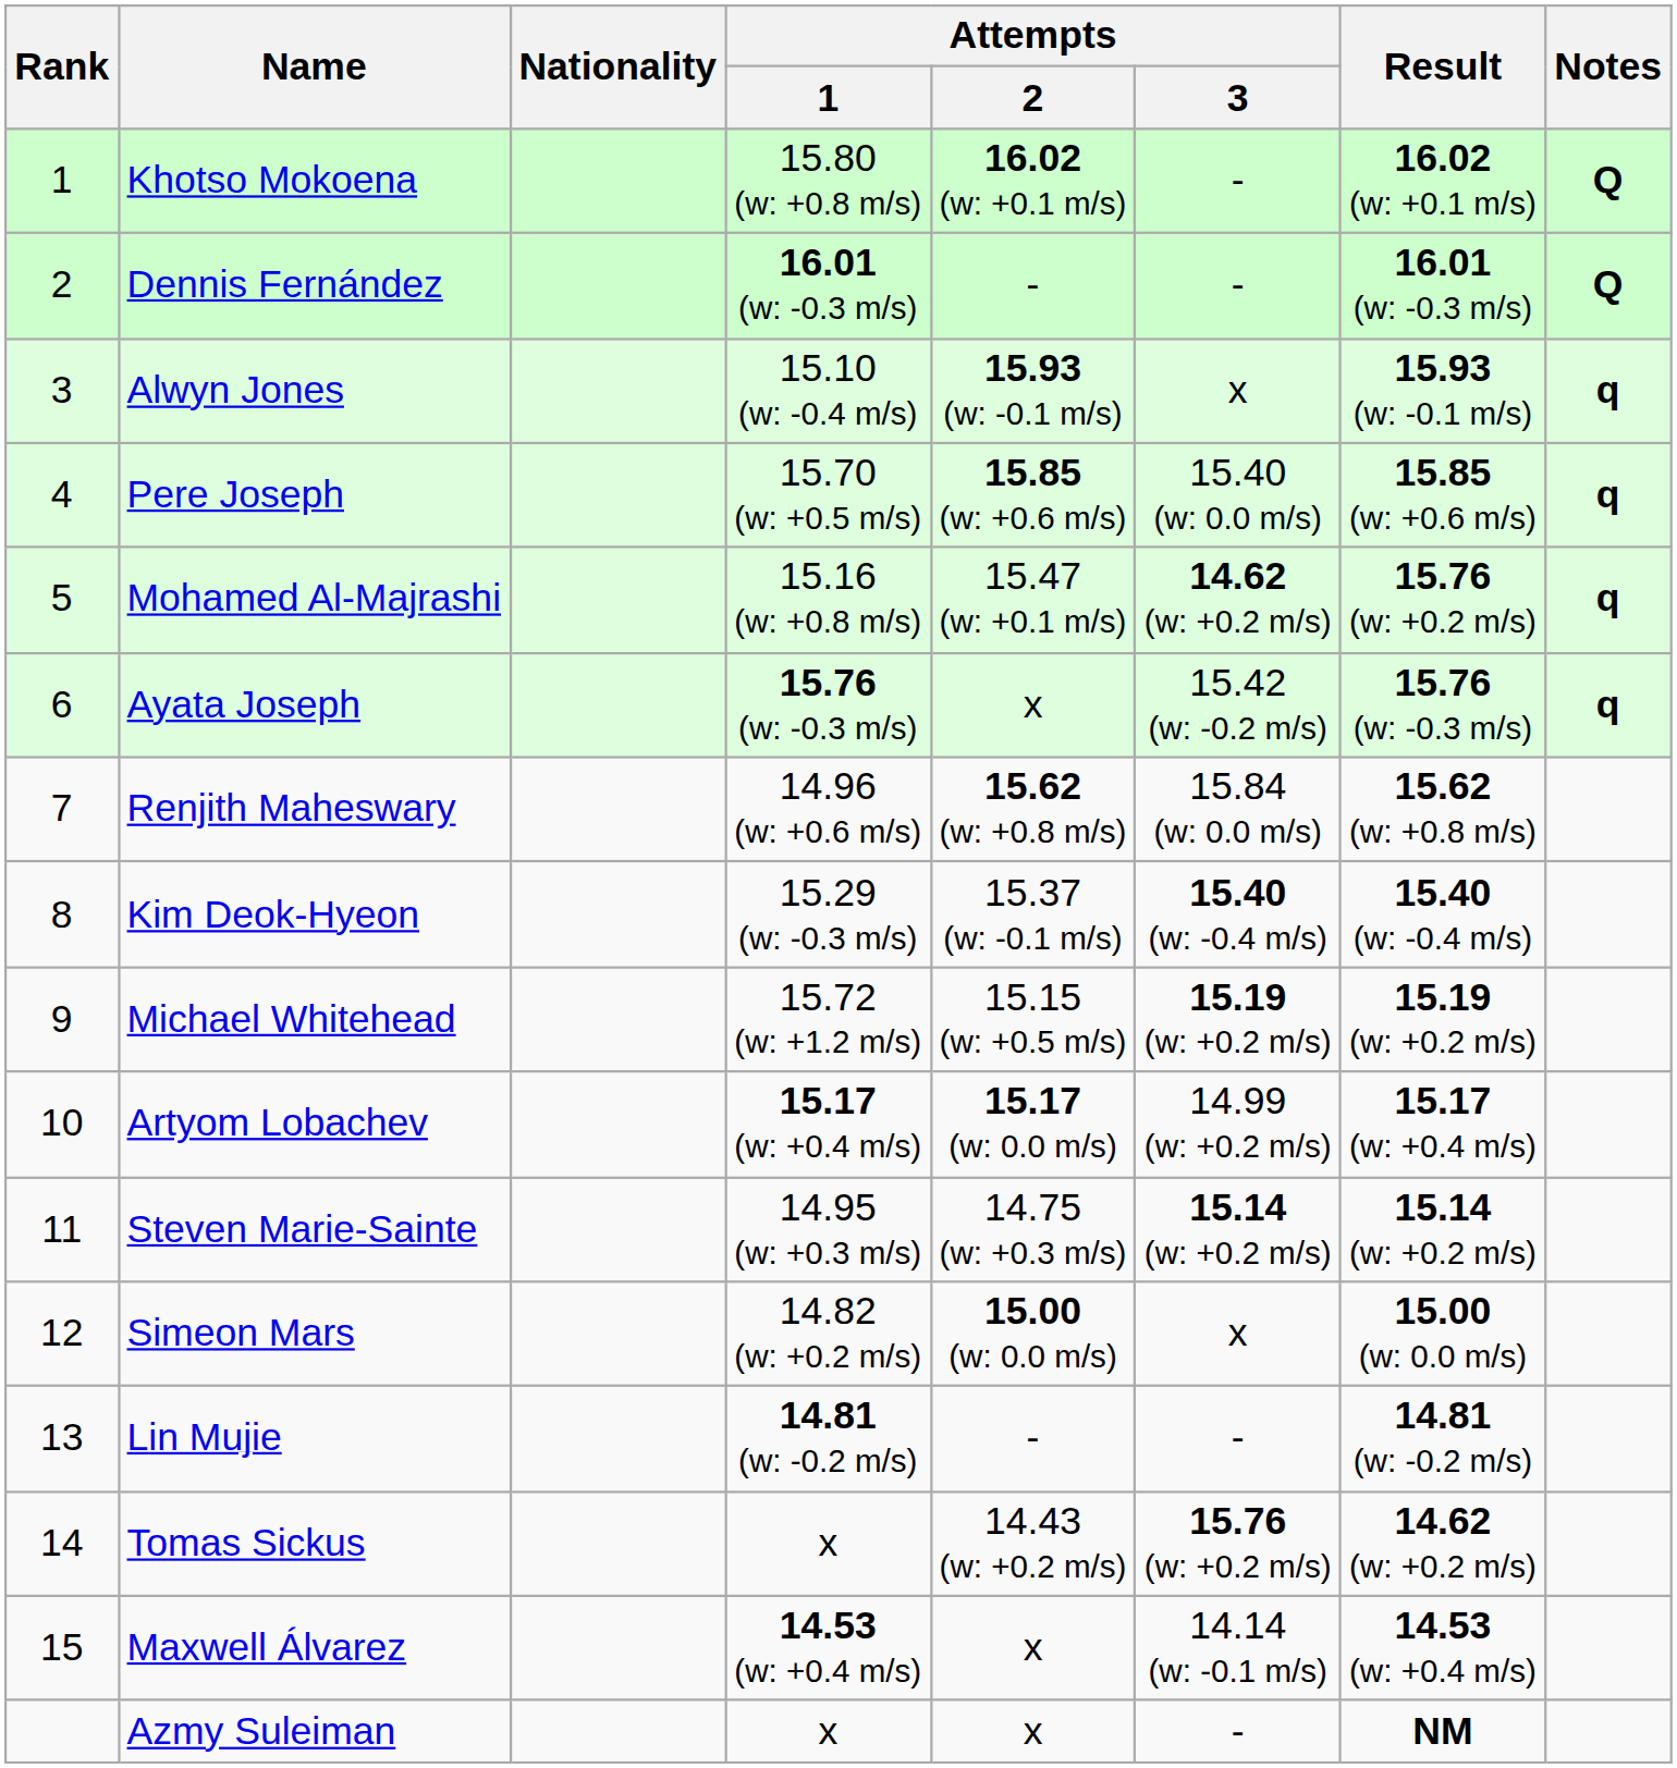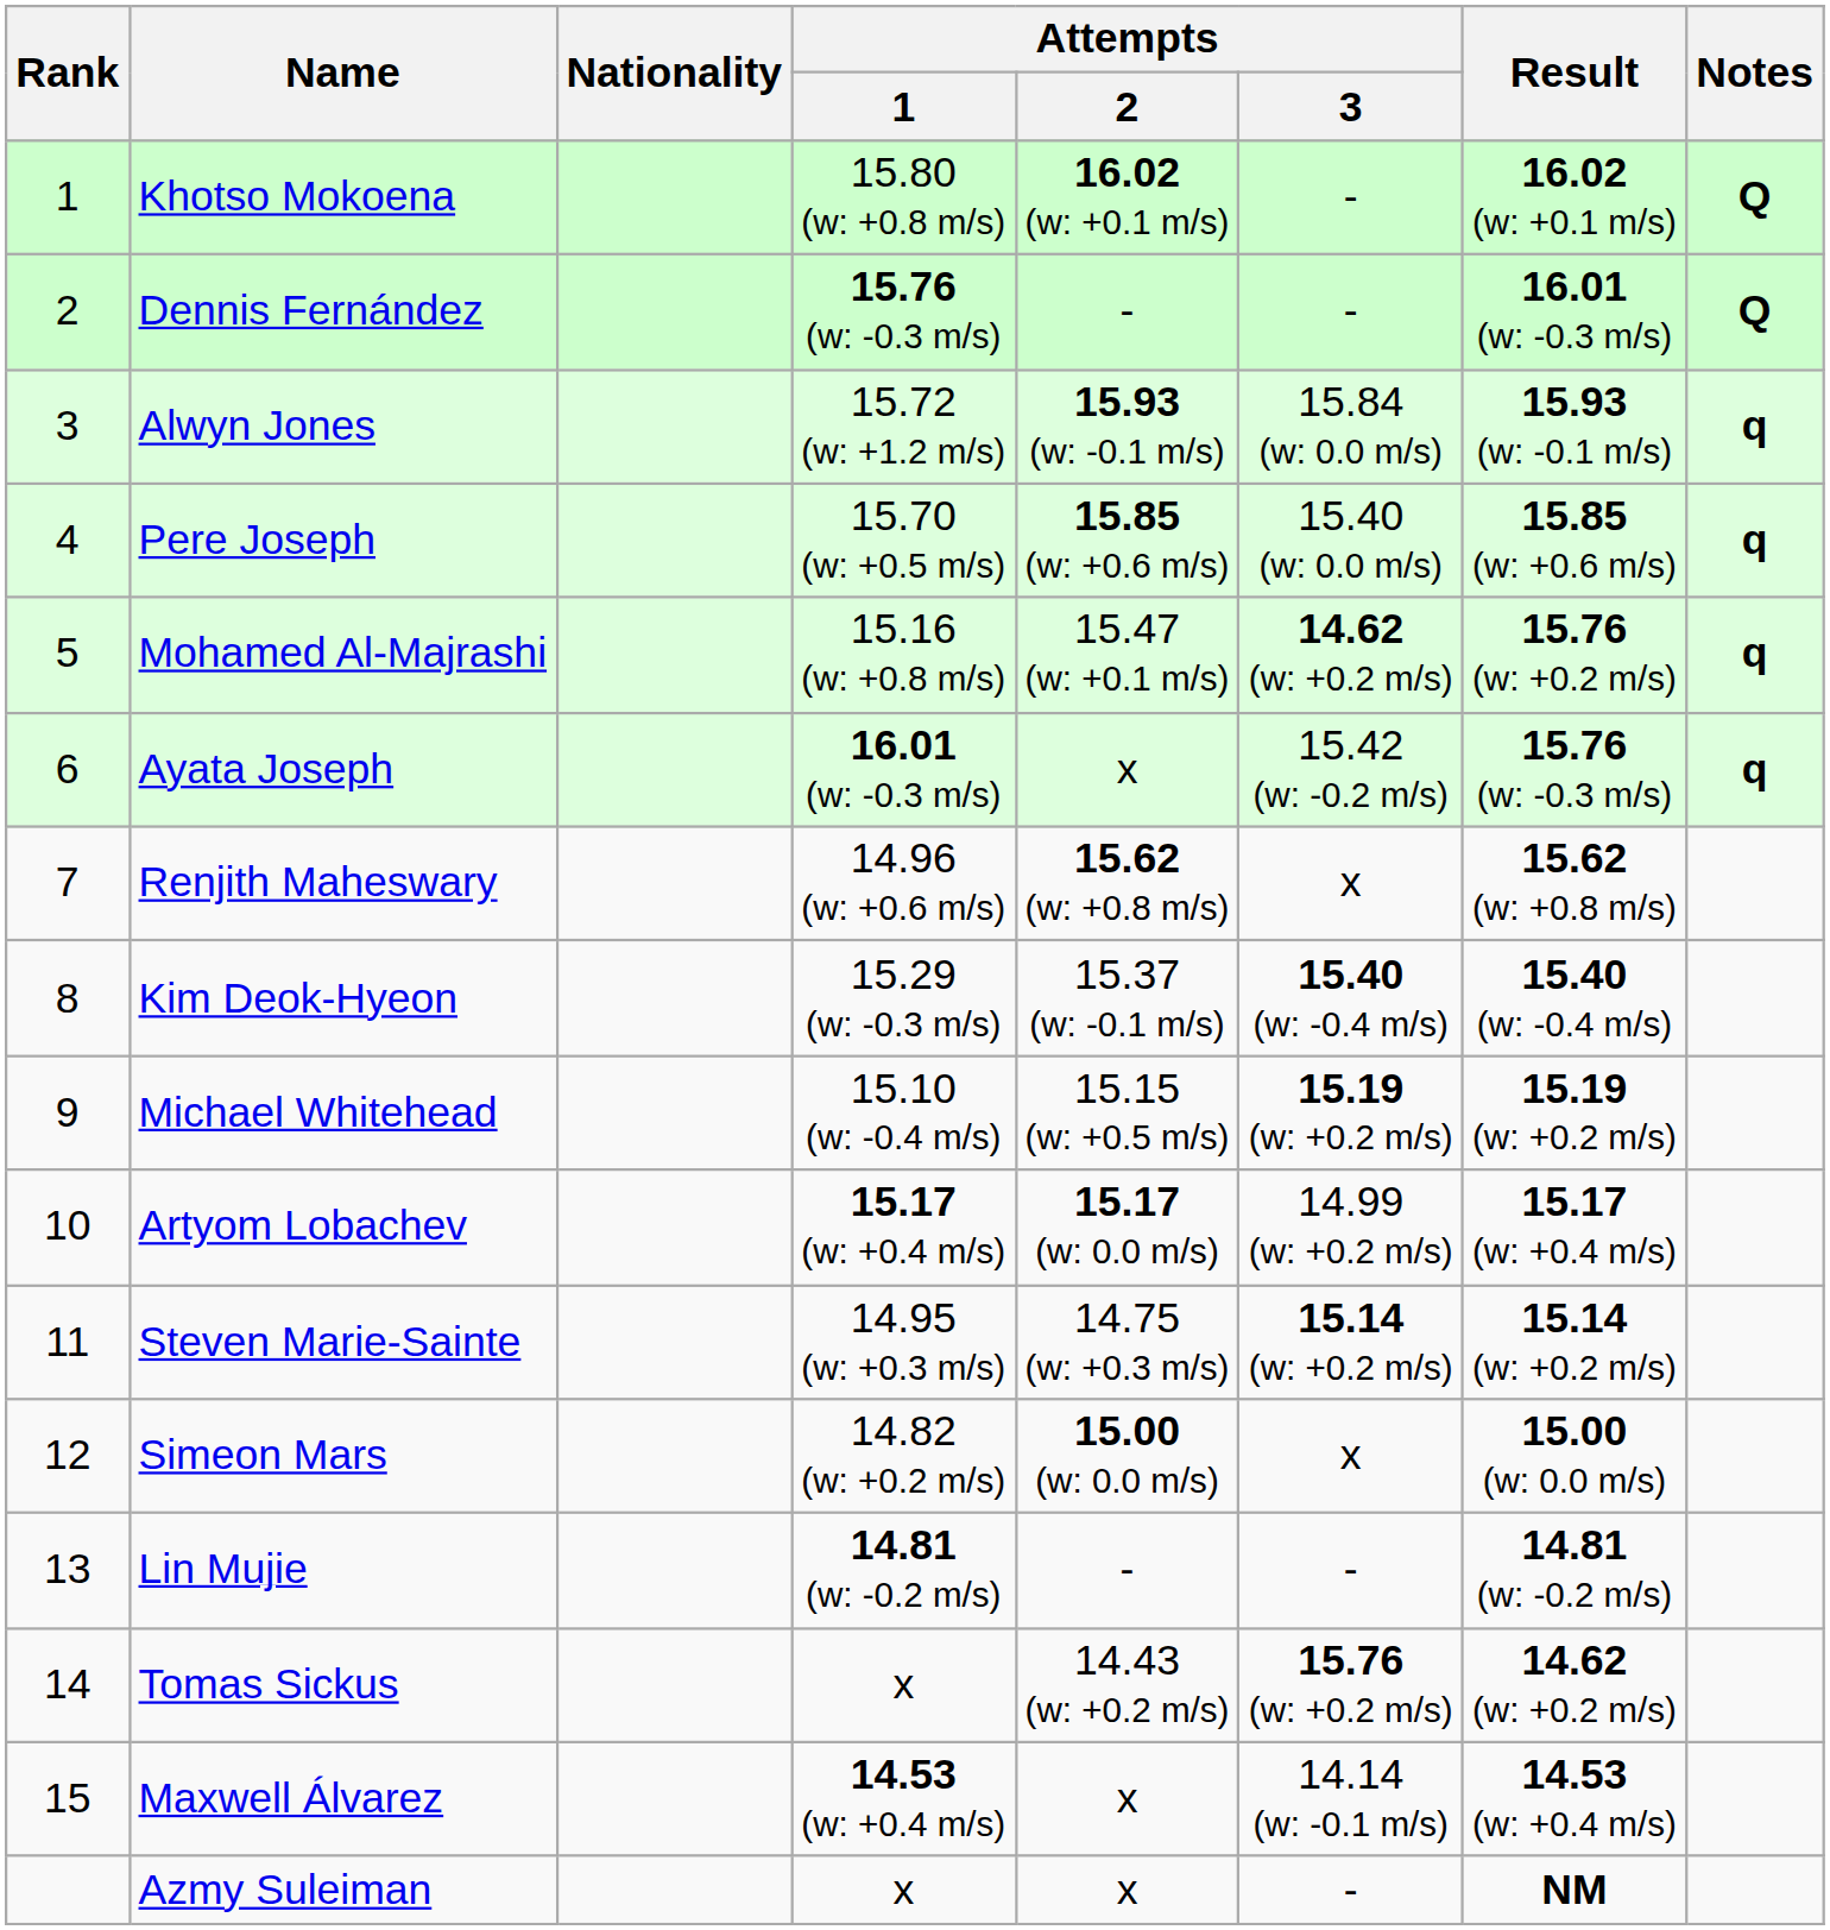 <table class="wikitable sortable" style="text-align:center">
 <tr>
 <th rowspan=2>Rank</th>
 <th rowspan=2>Name</th>
 <th rowspan=2>Nationality</th>
 <th colspan=3>Attempts</th>
 <th rowspan=2>Result</th>
 <th rowspan=2>Notes</th>
 </tr>
 <tr>
 <th>1</th>
 <th>2</th>
 <th>3</th>
 </tr>
 <tr bgcolor=ccffcc>
 <td>1</td>
 <td align=left><a href='#'>Khotso Mokoena</a></td>
 <td align=left></td>
 <td>15.80<br><small>(w: +0.8 m/s)</small></td>
 <td><strong>16.02</strong><br><small>(w: +0.1 m/s)</small></td>
 <td>-</td>
 <td><strong>16.02</strong> <br><small>(w: +0.1 m/s)</small></td>
 <td><strong>Q</strong></td>
 </tr>
 <tr bgcolor=ccffcc>
 <td>2</td>
 <td align=left><a href='#'>Dennis Fernández</a></td>
 <td align=left></td>
-<td><strong>16.01</strong><br><small>(w: -0.3 m/s)</small></td>
+<td><strong>15.76</strong><br><small>(w: -0.3 m/s)</small></td>
 <td>-</td>
 <td>-</td>
 <td><strong>16.01</strong> <br><small>(w: -0.3 m/s)</small></td>
 <td><strong>Q</strong></td>
 </tr>
 <tr bgcolor=ddffdd>
 <td>3</td>
 <td align=left><a href='#'>Alwyn Jones</a></td>
 <td align=left></td>
-<td>15.10<br><small>(w: -0.4 m/s)</small></td>
+<td>15.72<br><small>(w: +1.2 m/s)</small></td>
 <td><strong>15.93</strong><br><small>(w: -0.1 m/s)</small></td>
-<td>x</td>
+<td>15.84<br><small>(w: 0.0 m/s)</small></td>
 <td><strong>15.93</strong> <br><small>(w: -0.1 m/s)</small></td>
 <td><strong>q</strong></td>
 </tr>
 <tr bgcolor=ddffdd>
 <td>4</td>
 <td align=left><a href='#'>Pere Joseph</a></td>
 <td align=left></td>
 <td>15.70<br><small>(w: +0.5 m/s)</small></td>
 <td><strong>15.85</strong><br><small>(w: +0.6 m/s)</small></td>
 <td>15.40<br><small>(w: 0.0 m/s)</small></td>
 <td><strong>15.85</strong> <br><small>(w: +0.6 m/s)</small></td>
 <td><strong>q</strong></td>
 </tr>
 <tr bgcolor=ddffdd>
 <td>5</td>
 <td align=left><a href='#'>Mohamed Al-Majrashi</a></td>
 <td align=left></td>
 <td>15.16<br><small>(w: +0.8 m/s)</small></td>
 <td>15.47<br><small>(w: +0.1 m/s)</small></td>
 <td><strong>14.62</strong><br><small>(w: +0.2 m/s)</small></td>
 <td><strong>15.76</strong> <br><small>(w: +0.2 m/s)</small></td>
 <td><strong>q</strong></td>
 </tr>
 <tr bgcolor=ddffdd>
 <td>6</td>
 <td align=left><a href='#'>Ayata Joseph</a></td>
 <td align=left></td>
-<td><strong>15.76</strong><br><small>(w: -0.3 m/s)</small></td>
+<td><strong>16.01</strong><br><small>(w: -0.3 m/s)</small></td>
 <td>x</td>
 <td>15.42<br><small>(w: -0.2 m/s)</small></td>
 <td><strong>15.76</strong> <br><small>(w: -0.3 m/s)</small></td>
 <td><strong>q</strong></td>
 </tr>
 <tr>
 <td>7</td>
 <td align=left><a href='#'>Renjith Maheswary</a></td>
 <td align=left></td>
 <td>14.96<br><small>(w: +0.6 m/s)</small></td>
 <td><strong>15.62</strong><br><small>(w: +0.8 m/s)</small></td>
-<td>15.84<br><small>(w: 0.0 m/s)</small></td>
+<td>x</td>
 <td><strong>15.62</strong> <br><small>(w: +0.8 m/s)</small></td>
 <td></td>
 </tr>
 <tr>
 <td>8</td>
 <td align=left><a href='#'>Kim Deok-Hyeon</a></td>
 <td align=left></td>
 <td>15.29<br><small>(w: -0.3 m/s)</small></td>
 <td>15.37<br><small>(w: -0.1 m/s)</small></td>
 <td><strong>15.40</strong><br><small>(w: -0.4 m/s)</small></td>
 <td><strong>15.40</strong> <br><small>(w: -0.4 m/s)</small></td>
 <td></td>
 </tr>
 <tr>
 <td>9</td>
 <td align=left><a href='#'>Michael Whitehead</a></td>
 <td align=left></td>
-<td>15.72<br><small>(w: +1.2 m/s)</small></td>
+<td>15.10<br><small>(w: -0.4 m/s)</small></td>
 <td>15.15<br><small>(w: +0.5 m/s)</small></td>
 <td><strong>15.19</strong><br><small>(w: +0.2 m/s)</small></td>
 <td><strong>15.19</strong> <br><small>(w: +0.2 m/s)</small></td>
 <td></td>
 </tr>
 <tr>
 <td>10</td>
 <td align=left><a href='#'>Artyom Lobachev</a></td>
 <td align=left></td>
 <td><strong>15.17</strong><br><small>(w: +0.4 m/s)</small></td>
 <td><strong>15.17</strong><br><small>(w: 0.0 m/s)</small></td>
 <td>14.99<br><small>(w: +0.2 m/s)</small></td>
 <td><strong>15.17</strong> <br><small>(w: +0.4 m/s)</small></td>
 <td></td>
 </tr>
 <tr>
 <td>11</td>
 <td align=left><a href='#'>Steven Marie-Sainte</a></td>
 <td align=left></td>
 <td>14.95<br><small>(w: +0.3 m/s)</small></td>
 <td>14.75<br><small>(w: +0.3 m/s)</small></td>
 <td><strong>15.14</strong><br><small>(w: +0.2 m/s)</small></td>
 <td><strong>15.14</strong> <br><small>(w: +0.2 m/s)</small></td>
 <td></td>
 </tr>
 <tr>
 <td>12</td>
 <td align=left><a href='#'>Simeon Mars</a></td>
 <td align=left></td>
 <td>14.82<br><small>(w: +0.2 m/s)</small></td>
 <td><strong>15.00</strong><br><small>(w: 0.0 m/s)</small></td>
 <td>x</td>
 <td><strong>15.00</strong> <br><small>(w: 0.0 m/s)</small></td>
 <td></td>
 </tr>
 <tr>
 <td>13</td>
 <td align=left><a href='#'>Lin Mujie</a></td>
 <td align=left></td>
 <td><strong>14.81</strong><br><small>(w: -0.2 m/s)</small></td>
 <td>-</td>
 <td>-</td>
 <td><strong>14.81</strong> <br><small>(w: -0.2 m/s)</small></td>
 <td></td>
 </tr>
 <tr>
 <td>14</td>
 <td align=left><a href='#'>Tomas Sickus</a></td>
 <td align=left></td>
 <td>x</td>
 <td>14.43<br><small>(w: +0.2 m/s)</small></td>
 <td><strong>15.76</strong><br><small>(w: +0.2 m/s)</small></td>
 <td><strong>14.62</strong> <br><small>(w: +0.2 m/s)</small></td>
 <td></td>
 </tr>
 <tr>
 <td>15</td>
 <td align=left><a href='#'>Maxwell Álvarez</a></td>
 <td align=left></td>
 <td><strong>14.53</strong><br><small>(w: +0.4 m/s)</small></td>
 <td>x</td>
 <td>14.14<br><small>(w: -0.1 m/s)</small></td>
 <td><strong>14.53</strong> <br><small>(w: +0.4 m/s)</small></td>
 <td></td>
 </tr>
 <tr>
 <td></td>
 <td align=left><a href='#'>Azmy Suleiman</a></td>
 <td align=left></td>
 <td>x</td>
 <td>x</td>
 <td>-</td>
 <td><strong>NM</strong></td>
 <td></td>
 </tr>
 </table>
